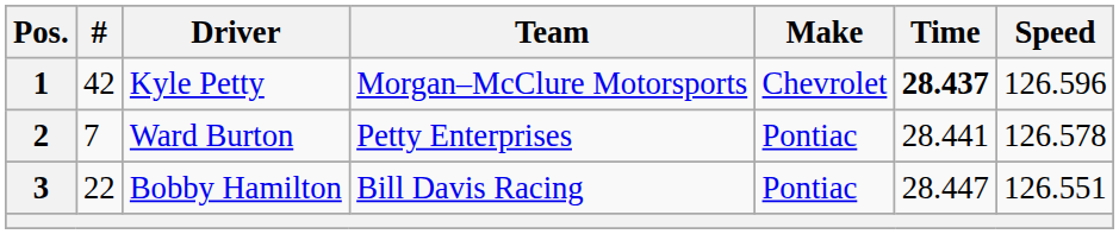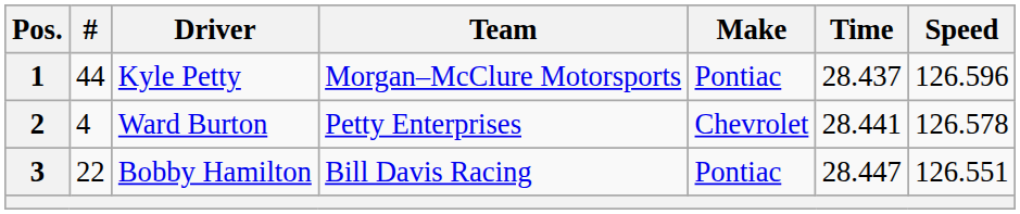 <table class="wikitable" style="font-size:95%">
 <tr>
 <th>Pos.</th>
 <th>#</th>
 <th>Driver</th>
 <th>Team</th>
 <th>Make</th>
 <th>Time</th>
 <th>Speed</th>
 </tr>
 <tr>
 <th>1</th>
-<td>42</td>
+<td>44</td>
 <td><a href='#'>Kyle Petty</a></td>
 <td><a href='#'>Morgan–McClure Motorsports</a></td>
-<td><a href='#'>Chevrolet</a></td>
-<td><strong>28.437</strong></td>
+<td><a href='#'>Pontiac</a></td>
+<td>28.437</td>
 <td>126.596</td>
 </tr>
 <tr>
 <th>2</th>
-<td>7</td>
+<td>4</td>
 <td><a href='#'>Ward Burton</a></td>
 <td><a href='#'>Petty Enterprises</a></td>
-<td><a href='#'>Pontiac</a></td>
+<td><a href='#'>Chevrolet</a></td>
 <td>28.441</td>
 <td>126.578</td>
 </tr>
 <tr>
 <th>3</th>
 <td>22</td>
 <td><a href='#'>Bobby Hamilton</a></td>
 <td><a href='#'>Bill Davis Racing</a></td>
 <td><a href='#'>Pontiac</a></td>
 <td>28.447</td>
 <td>126.551</td>
 </tr>
 <tr>
 <th colspan="7"></th>
 </tr>
 </table>
